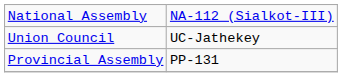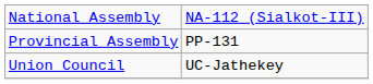 <table class="wikitable">
 <tr>
 <td><a href='#'>National Assembly</a></td>
 <td><a href='#'>NA-112 (Sialkot-III)</a></td>
 </tr>
 <tr>
+<td><a href='#'>Provincial Assembly</a></td>
+<td>PP-131</td>
+</tr>
+<tr>
 <td><a href='#'>Union Council</a></td>
 <td>UC-Jathekey</td>
 </tr>
 <tr>
-<td><a href='#'>Provincial Assembly</a></td>
-<td>PP-131</td>
-</tr>
-<tr>
 </tr>
 </table>
